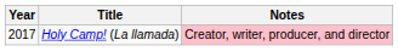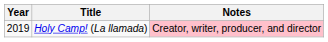 <table class="wikitable">
 <tr>
 <th>Year</th>
 <th>Title</th>
 <th>Notes</th>
 </tr>
 <tr>
-<td>2017</td>
+<td>2019</td>
 <td><em><a href='#'>Holy Camp!</a></em> (<em>La llamada</em>)</td>
 <td style="background: pink;">Creator, writer, producer, and director</td>
 </tr>
 </table>
